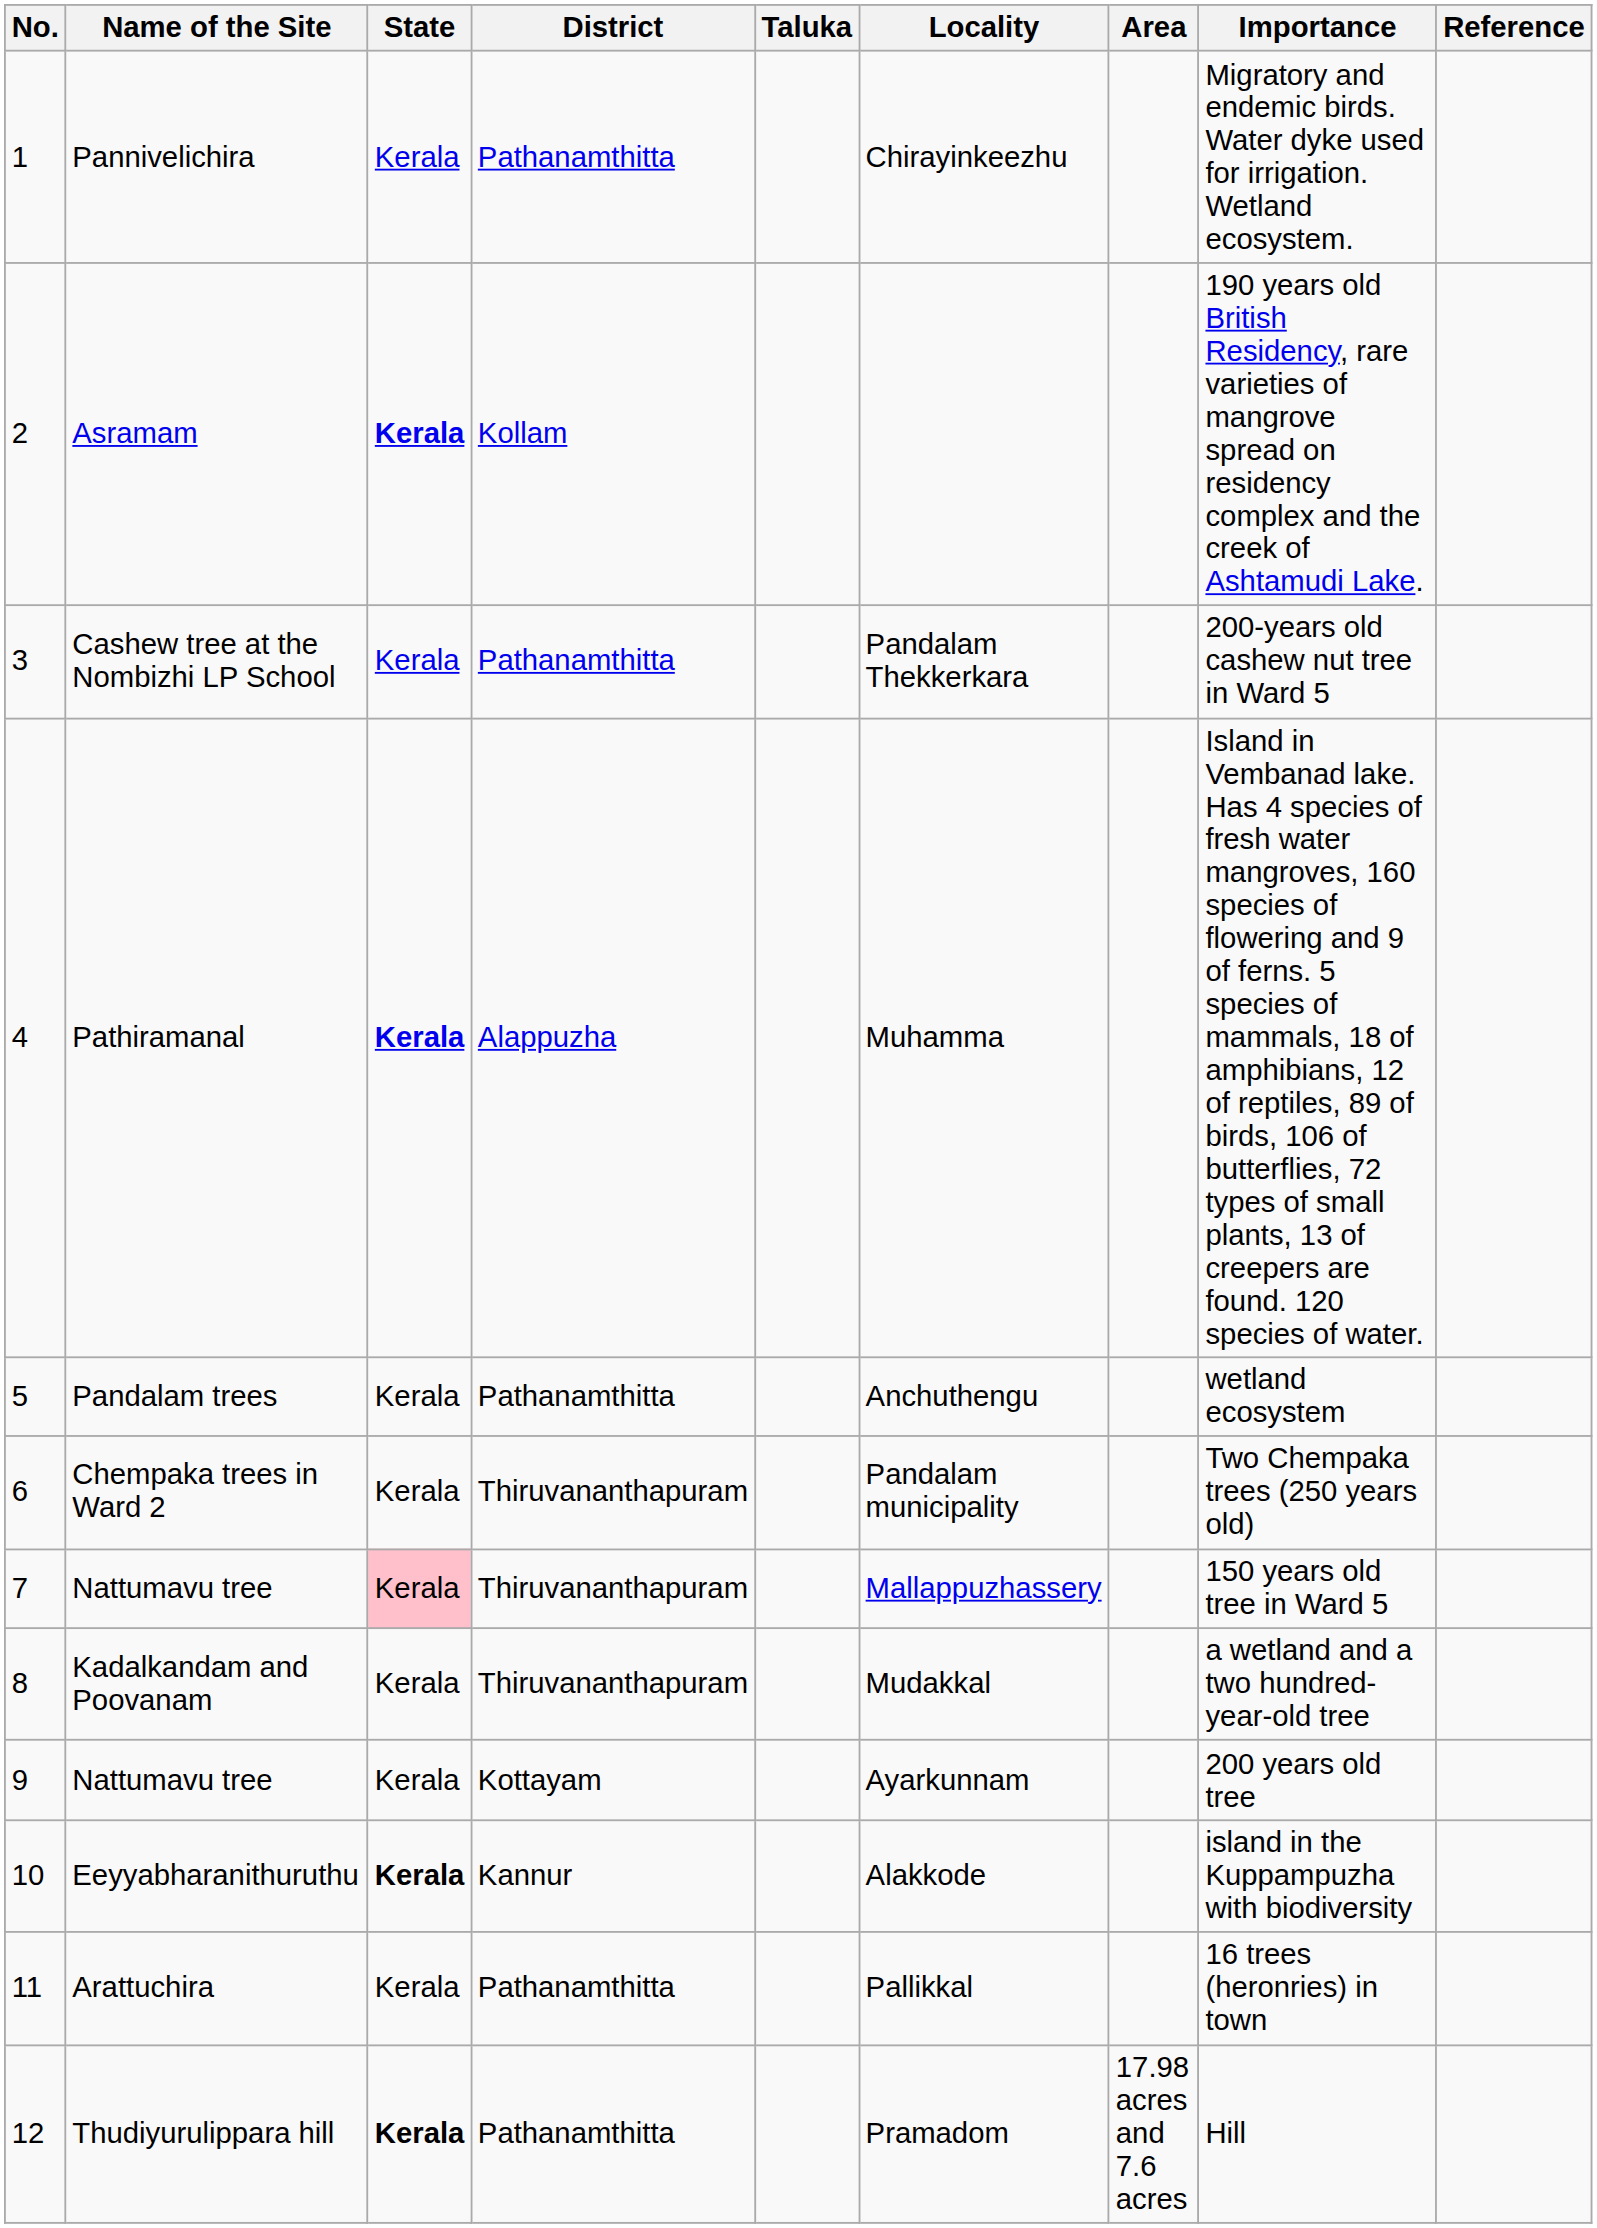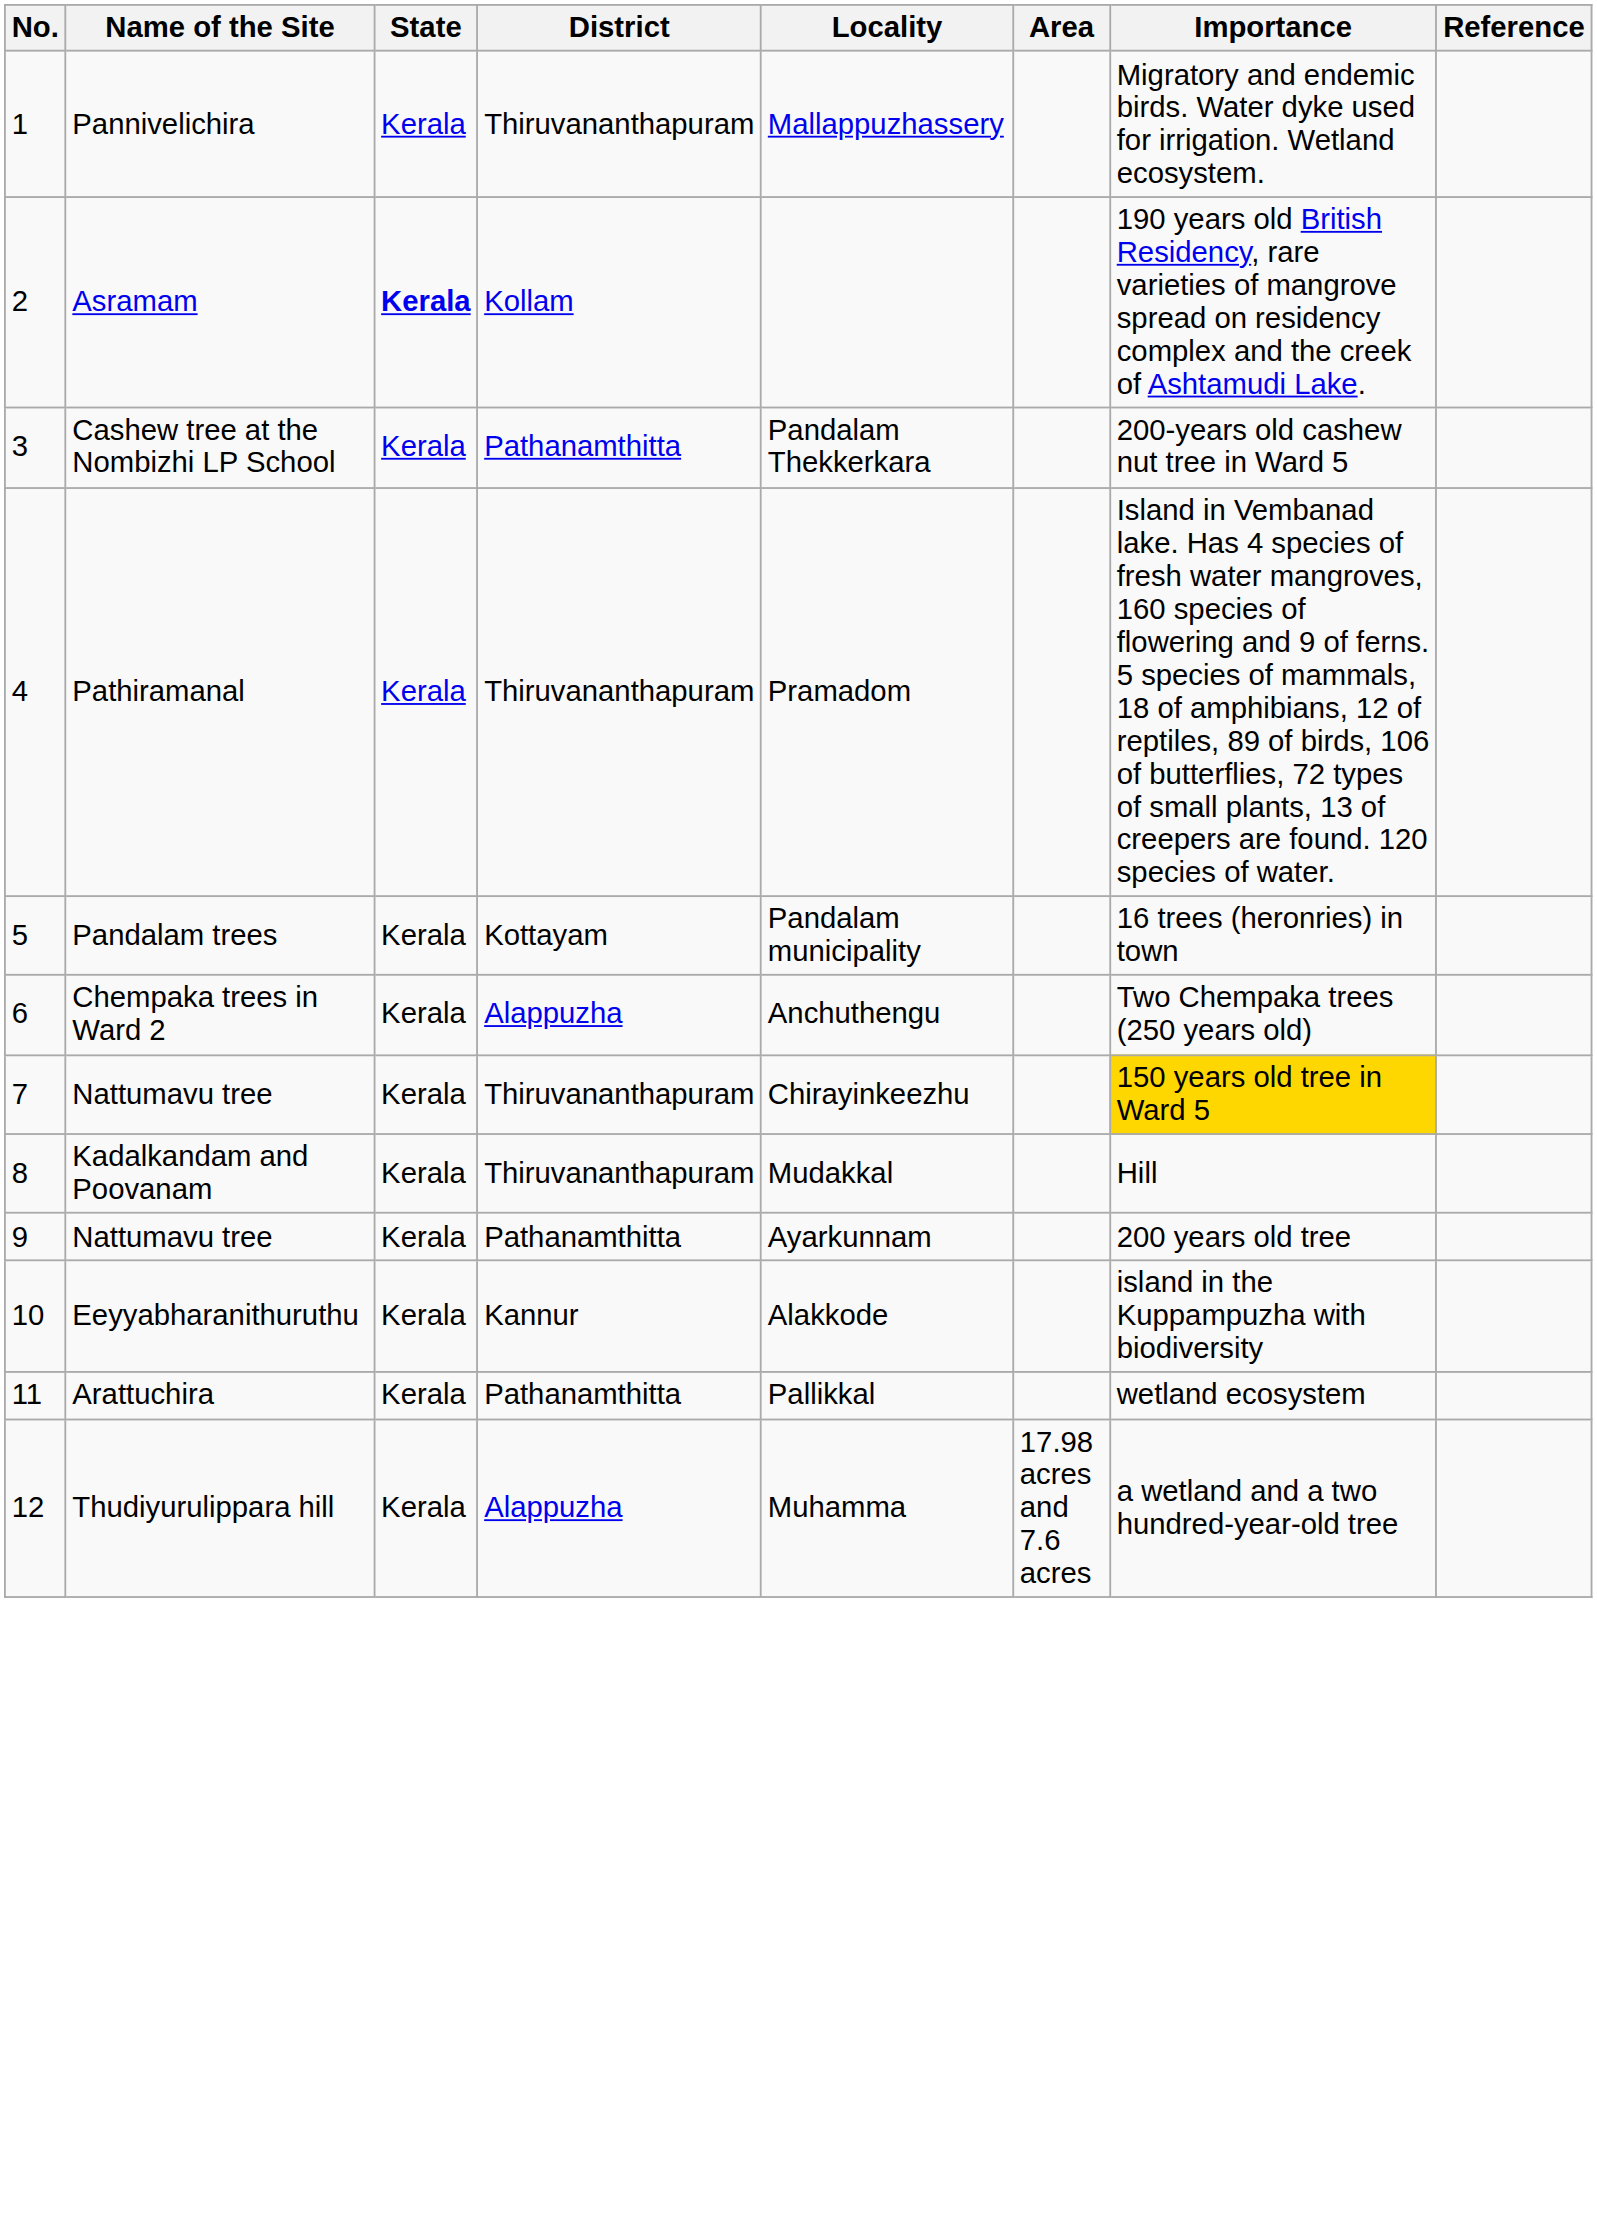 <table class="wikitable sortable">
 <tr>
 <th>No.</th>
 <th>Name of the Site</th>
 <th>State</th>
 <th>District</th>
-<th>Taluka</th>
 <th>Locality</th>
 <th>Area</th>
 <th>Importance</th>
 <th>Reference</th>
 </tr>
 <tr>
 <td>1</td>
 <td>Pannivelichira</td>
 <td><a href='#'>Kerala</a></td>
-<td><a href='#'>Pathanamthitta</a></td>
-<td></td>
-<td>Chirayinkeezhu</td>
+<td>Thiruvananthapuram</td>
+<td><a href='#'>Mallappuzhassery</a></td>
 <td></td>
 <td>Migratory and endemic birds. Water dyke used for irrigation. Wetland ecosystem.</td>
 <td></td>
 </tr>
 <tr>
 <td>2</td>
 <td><a href='#'>Asramam</a></td>
 <td><strong><a href='#'>Kerala</a></strong></td>
 <td><a href='#'>Kollam</a></td>
 <td></td>
 <td></td>
-<td></td>
 <td>190 years old <a href='#'>British Residency</a>, rare varieties of mangrove spread on residency complex and the creek of <a href='#'>Ashtamudi Lake</a>.</td>
 <td></td>
 </tr>
 <tr>
 <td>3</td>
 <td>Cashew tree at the Nombizhi LP School</td>
 <td><a href='#'>Kerala</a></td>
 <td><a href='#'>Pathanamthitta</a></td>
-<td></td>
 <td>Pandalam Thekkerkara</td>
 <td></td>
 <td>200-years old cashew nut tree in Ward 5</td>
 <td></td>
 </tr>
 <tr>
 <td>4</td>
 <td>Pathiramanal</td>
-<td><strong><a href='#'>Kerala</a></strong></td>
-<td><a href='#'>Alappuzha</a></td>
-<td></td>
-<td>Muhamma</td>
+<td><a href='#'>Kerala</a></td>
+<td>Thiruvananthapuram</td>
+<td>Pramadom</td>
 <td></td>
 <td>Island in Vembanad lake. Has 4 species of fresh water mangroves, 160 species of flowering and 9 of ferns. 5 species of mammals, 18 of amphibians, 12 of reptiles, 89 of birds, 106 of butterflies, 72 types of small plants, 13 of creepers are found. 120 species of water.</td>
 <td></td>
 </tr>
 <tr>
 <td>5</td>
 <td>Pandalam trees</td>
 <td>Kerala</td>
-<td>Pathanamthitta</td>
+<td>Kottayam</td>
+<td>Pandalam municipality</td>
 <td></td>
-<td>Anchuthengu</td>
-<td></td>
-<td>wetland ecosystem</td>
+<td>16 trees (heronries) in town</td>
 <td></td>
 </tr>
 <tr>
 <td>6</td>
 <td>Chempaka trees in Ward 2</td>
 <td>Kerala</td>
-<td>Thiruvananthapuram</td>
-<td></td>
-<td>Pandalam municipality</td>
+<td><a href='#'>Alappuzha</a></td>
+<td>Anchuthengu</td>
 <td></td>
 <td>Two Chempaka trees (250 years old)</td>
 <td></td>
 </tr>
 <tr>
 <td>7</td>
 <td>Nattumavu tree</td>
-<td style="background: pink;">Kerala</td>
+<td>Kerala</td>
 <td>Thiruvananthapuram</td>
+<td>Chirayinkeezhu</td>
 <td></td>
-<td><a href='#'>Mallappuzhassery</a></td>
-<td></td>
-<td>150 years old tree in Ward 5</td>
+<td style="background: gold;">150 years old tree in Ward 5</td>
 <td></td>
 </tr>
 <tr>
 <td>8</td>
 <td>Kadalkandam and Poovanam</td>
 <td>Kerala</td>
 <td>Thiruvananthapuram</td>
-<td></td>
 <td>Mudakkal</td>
 <td></td>
-<td>a wetland and a two hundred-year-old tree</td>
+<td>Hill</td>
 <td></td>
 </tr>
 <tr>
 <td>9</td>
 <td>Nattumavu tree</td>
 <td>Kerala</td>
-<td>Kottayam</td>
-<td></td>
+<td>Pathanamthitta</td>
 <td>Ayarkunnam</td>
 <td></td>
 <td>200 years old tree</td>
 <td></td>
 </tr>
 <tr>
 <td>10</td>
 <td>Eeyyabharanithuruthu</td>
-<td><strong>Kerala</strong></td>
+<td>Kerala</td>
 <td>Kannur</td>
-<td></td>
 <td>Alakkode</td>
 <td></td>
 <td>island in the Kuppampuzha with biodiversity</td>
 <td></td>
 </tr>
 <tr>
 <td>11</td>
 <td>Arattuchira</td>
 <td>Kerala</td>
 <td>Pathanamthitta</td>
-<td></td>
 <td>Pallikkal</td>
 <td></td>
-<td>16 trees (heronries) in town</td>
+<td>wetland ecosystem</td>
 <td></td>
 </tr>
 <tr>
 <td>12</td>
 <td>Thudiyurulippara hill</td>
-<td><strong>Kerala</strong></td>
-<td>Pathanamthitta</td>
-<td></td>
-<td>Pramadom</td>
+<td>Kerala</td>
+<td><a href='#'>Alappuzha</a></td>
+<td>Muhamma</td>
 <td>17.98 acres and 7.6 acres</td>
-<td>Hill</td>
+<td>a wetland and a two hundred-year-old tree</td>
 <td></td>
 </tr>
 </table>
